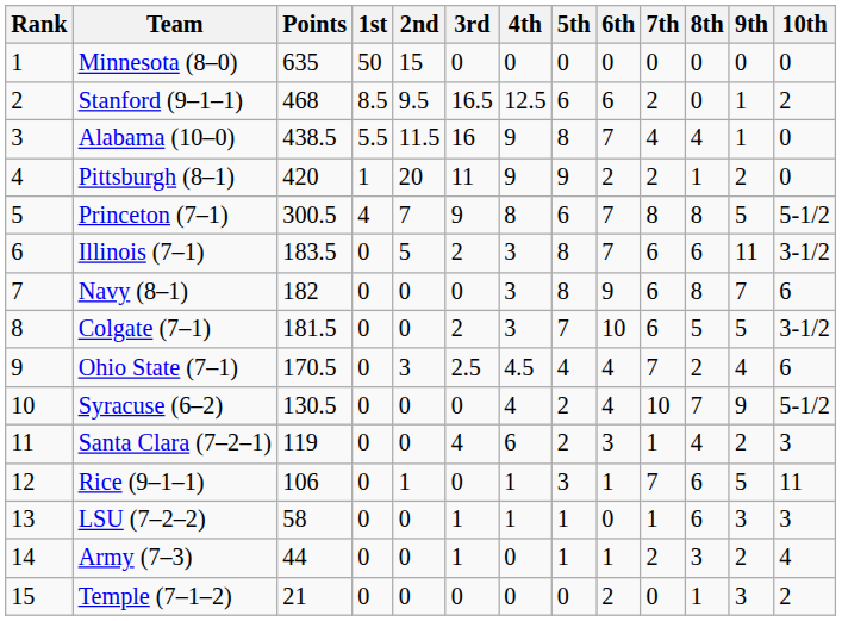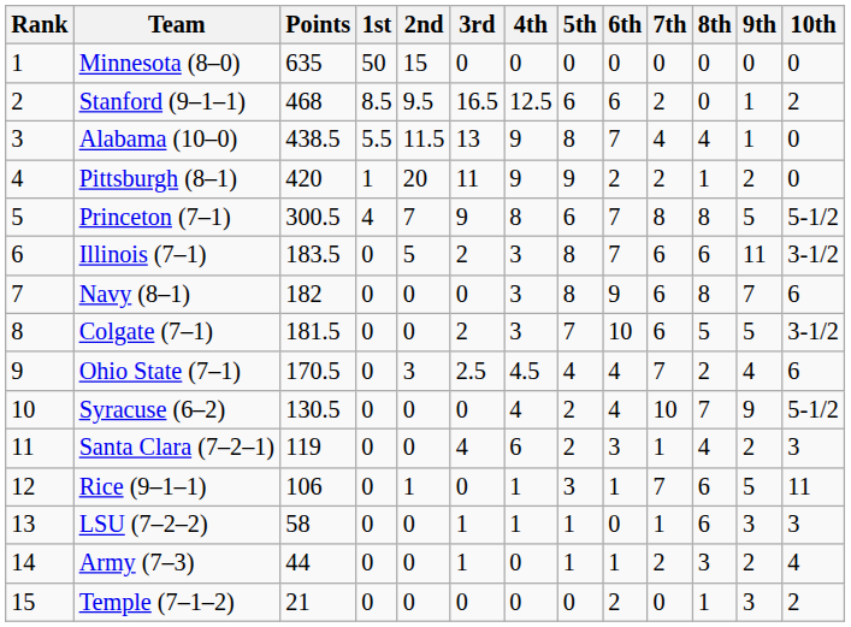 <table class="wikitable">
 <tr>
 <th>Rank</th>
 <th>Team</th>
 <th>Points</th>
 <th>1st</th>
 <th>2nd</th>
 <th>3rd</th>
 <th>4th</th>
 <th>5th</th>
 <th>6th</th>
 <th>7th</th>
 <th>8th</th>
 <th>9th</th>
 <th>10th</th>
 </tr>
 <tr>
 <td>1</td>
 <td><a href='#'>Minnesota</a> (8–0)</td>
 <td>635</td>
 <td>50</td>
 <td>15</td>
 <td>0</td>
 <td>0</td>
 <td>0</td>
 <td>0</td>
 <td>0</td>
 <td>0</td>
 <td>0</td>
 <td>0</td>
 </tr>
 <tr>
 <td>2</td>
 <td><a href='#'>Stanford</a> (9–1–1)</td>
 <td>468</td>
 <td>8.5</td>
 <td>9.5</td>
 <td>16.5</td>
 <td>12.5</td>
 <td>6</td>
 <td>6</td>
 <td>2</td>
 <td>0</td>
 <td>1</td>
 <td>2</td>
 </tr>
 <tr>
 <td>3</td>
 <td><a href='#'>Alabama</a> (10–0)</td>
 <td>438.5</td>
 <td>5.5</td>
 <td>11.5</td>
-<td>16</td>
+<td>13</td>
 <td>9</td>
 <td>8</td>
 <td>7</td>
 <td>4</td>
 <td>4</td>
 <td>1</td>
 <td>0</td>
 </tr>
 <tr>
 <td>4</td>
 <td><a href='#'>Pittsburgh</a> (8–1)</td>
 <td>420</td>
 <td>1</td>
 <td>20</td>
 <td>11</td>
 <td>9</td>
 <td>9</td>
 <td>2</td>
 <td>2</td>
 <td>1</td>
 <td>2</td>
 <td>0</td>
 </tr>
 <tr>
 <td>5</td>
 <td><a href='#'>Princeton</a> (7–1)</td>
 <td>300.5</td>
 <td>4</td>
 <td>7</td>
 <td>9</td>
 <td>8</td>
 <td>6</td>
 <td>7</td>
 <td>8</td>
 <td>8</td>
 <td>5</td>
 <td>5-1/2</td>
 </tr>
 <tr>
 <td>6</td>
 <td><a href='#'>Illinois</a> (7–1)</td>
 <td>183.5</td>
 <td>0</td>
 <td>5</td>
 <td>2</td>
 <td>3</td>
 <td>8</td>
 <td>7</td>
 <td>6</td>
 <td>6</td>
 <td>11</td>
 <td>3-1/2</td>
 </tr>
 <tr>
 <td>7</td>
 <td><a href='#'>Navy</a> (8–1)</td>
 <td>182</td>
 <td>0</td>
 <td>0</td>
 <td>0</td>
 <td>3</td>
 <td>8</td>
 <td>9</td>
 <td>6</td>
 <td>8</td>
 <td>7</td>
 <td>6</td>
 </tr>
 <tr>
 <td>8</td>
 <td><a href='#'>Colgate</a> (7–1)</td>
 <td>181.5</td>
 <td>0</td>
 <td>0</td>
 <td>2</td>
 <td>3</td>
 <td>7</td>
 <td>10</td>
 <td>6</td>
 <td>5</td>
 <td>5</td>
 <td>3-1/2</td>
 </tr>
 <tr>
 <td>9</td>
 <td><a href='#'>Ohio State</a> (7–1)</td>
 <td>170.5</td>
 <td>0</td>
 <td>3</td>
 <td>2.5</td>
 <td>4.5</td>
 <td>4</td>
 <td>4</td>
 <td>7</td>
 <td>2</td>
 <td>4</td>
 <td>6</td>
 </tr>
 <tr>
 <td>10</td>
 <td><a href='#'>Syracuse</a> (6–2)</td>
 <td>130.5</td>
 <td>0</td>
 <td>0</td>
 <td>0</td>
 <td>4</td>
 <td>2</td>
 <td>4</td>
 <td>10</td>
 <td>7</td>
 <td>9</td>
 <td>5-1/2</td>
 </tr>
 <tr>
 <td>11</td>
 <td><a href='#'>Santa Clara</a> (7–2–1)</td>
 <td>119</td>
 <td>0</td>
 <td>0</td>
 <td>4</td>
 <td>6</td>
 <td>2</td>
 <td>3</td>
 <td>1</td>
 <td>4</td>
 <td>2</td>
 <td>3</td>
 </tr>
 <tr>
 <td>12</td>
 <td><a href='#'>Rice</a> (9–1–1)</td>
 <td>106</td>
 <td>0</td>
 <td>1</td>
 <td>0</td>
 <td>1</td>
 <td>3</td>
 <td>1</td>
 <td>7</td>
 <td>6</td>
 <td>5</td>
 <td>11</td>
 </tr>
 <tr>
 <td>13</td>
 <td><a href='#'>LSU</a> (7–2–2)</td>
 <td>58</td>
 <td>0</td>
 <td>0</td>
 <td>1</td>
 <td>1</td>
 <td>1</td>
 <td>0</td>
 <td>1</td>
 <td>6</td>
 <td>3</td>
 <td>3</td>
 </tr>
 <tr>
 <td>14</td>
 <td><a href='#'>Army</a> (7–3)</td>
 <td>44</td>
 <td>0</td>
 <td>0</td>
 <td>1</td>
 <td>0</td>
 <td>1</td>
 <td>1</td>
 <td>2</td>
 <td>3</td>
 <td>2</td>
 <td>4</td>
 </tr>
 <tr>
 <td>15</td>
 <td><a href='#'>Temple</a> (7–1–2)</td>
 <td>21</td>
 <td>0</td>
 <td>0</td>
 <td>0</td>
 <td>0</td>
 <td>0</td>
 <td>2</td>
 <td>0</td>
 <td>1</td>
 <td>3</td>
 <td>2</td>
 </tr>
 </table>
